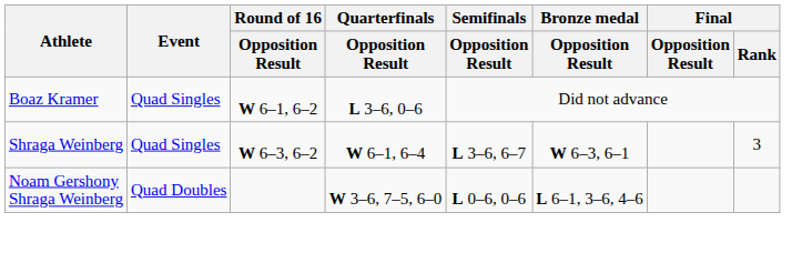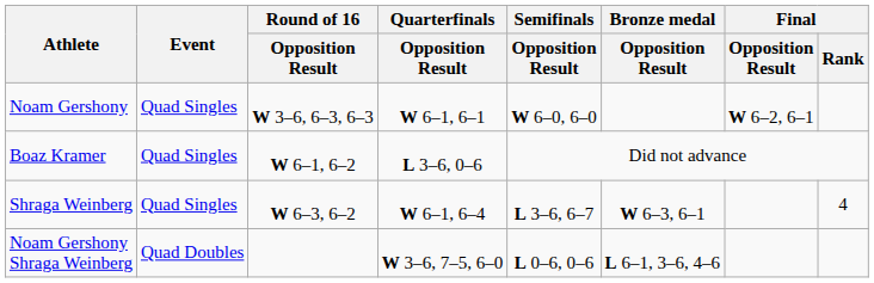 <table class="wikitable">
 <tr>
 <th rowspan="2">Athlete</th>
 <th rowspan="2">Event</th>
 <th>Round of 16</th>
 <th>Quarterfinals</th>
 <th>Semifinals</th>
 <th>Bronze medal</th>
 <th colspan="2">Final</th>
 </tr>
 <tr>
 <th>Opposition<br>Result</th>
 <th>Opposition<br>Result</th>
 <th>Opposition<br>Result</th>
 <th>Opposition<br>Result</th>
 <th>Opposition<br>Result</th>
 <th>Rank</th>
 </tr>
 <tr align=center>
+<td align=left><a href='#'>Noam Gershony</a></td>
+<td align=left><a href='#'>Quad Singles</a></td>
+<td><br> <strong>W</strong> 3–6, 6–3, 6–3</td>
+<td><br> <strong>W</strong> 6–1, 6–1</td>
+<td><br> <strong>W</strong> 6–0, 6–0</td>
+<td></td>
+<td><br> <strong>W</strong> 6–2, 6–1</td>
+<td></td>
+</tr>
+<tr align=center>
 <td align=left><a href='#'>Boaz Kramer</a></td>
 <td align=left><a href='#'>Quad Singles</a></td>
 <td><br> <strong>W</strong> 6–1, 6–2</td>
 <td><br> <strong>L</strong> 3–6, 0–6</td>
 <td colspan="4">Did not advance</td>
 </tr>
 <tr align=center>
 <td align=left><a href='#'>Shraga Weinberg</a></td>
 <td align=left><a href='#'>Quad Singles</a></td>
 <td><br> <strong>W</strong> 6–3, 6–2</td>
 <td><br> <strong>W</strong> 6–1, 6–4</td>
 <td><br> <strong>L</strong> 3–6, 6–7</td>
 <td><br> <strong>W</strong> 6–3, 6–1</td>
 <td></td>
-<td>3</td>
+<td>4</td>
 </tr>
 <tr align=center>
 <td align=left><a href='#'>Noam Gershony</a><br><a href='#'>Shraga Weinberg</a></td>
 <td align=left><a href='#'>Quad Doubles</a></td>
 <td></td>
 <td><br> <strong>W</strong> 3–6, 7–5, 6–0</td>
 <td><br> <strong>L</strong> 0–6, 0–6</td>
 <td><br> <strong>L</strong> 6–1, 3–6, 4–6</td>
 <td></td>
 <td></td>
 </tr>
 </table>
